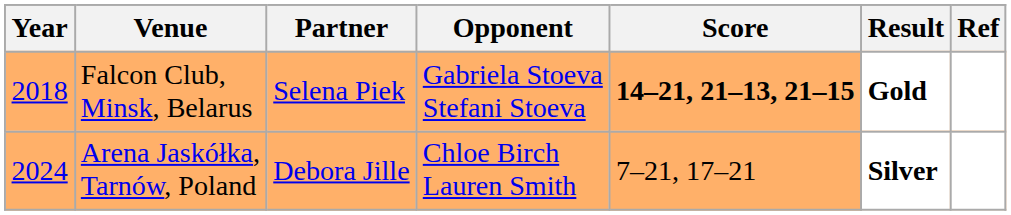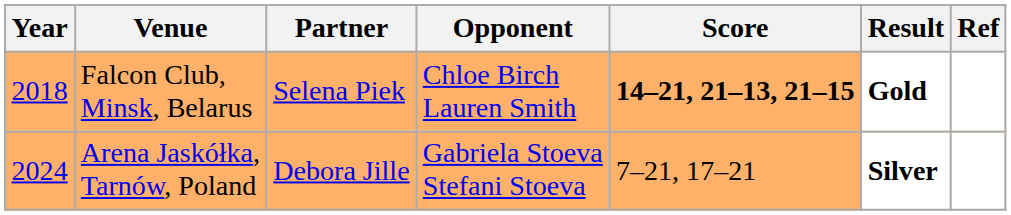 <table class="sortable wikitable" style="font-size: 90%;">
 <tr>
 <th>Year</th>
 <th>Venue</th>
 <th>Partner</th>
 <th>Opponent</th>
 <th>Score</th>
 <th>Result</th>
 <th>Ref</th>
 </tr>
 <tr style="background:#FFB069">
 <td align="center"><a href='#'>2018</a></td>
 <td align="left">Falcon Club,<br><a href='#'>Minsk</a>, Belarus</td>
 <td align="left"> <a href='#'>Selena Piek</a></td>
-<td align="left"> <a href='#'>Gabriela Stoeva</a><br> <a href='#'>Stefani Stoeva</a></td>
+<td align="left"> <a href='#'>Chloe Birch</a><br> <a href='#'>Lauren Smith</a></td>
 <td align="left"><strong>14–21, 21–13, 21–15</strong></td>
 <td style="text-align:left; background:white"> <strong>Gold</strong></td>
 <td style="text-align:center; background:white"></td>
 </tr>
 <tr style="background:#FFB069">
 <td align="center"><a href='#'>2024</a></td>
 <td align="left"><a href='#'>Arena Jaskółka</a>,<br><a href='#'>Tarnów</a>, Poland</td>
 <td align="left"> <a href='#'>Debora Jille</a></td>
-<td align="left"> <a href='#'>Chloe Birch</a><br> <a href='#'>Lauren Smith</a></td>
+<td align="left"> <a href='#'>Gabriela Stoeva</a><br> <a href='#'>Stefani Stoeva</a></td>
 <td align="left">7–21, 17–21</td>
 <td style="text-align:left; background:white"> <strong>Silver</strong></td>
 <td style="text-align:center; background:white"></td>
 </tr>
 </table>
